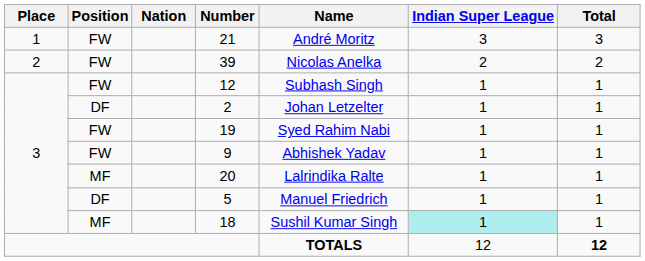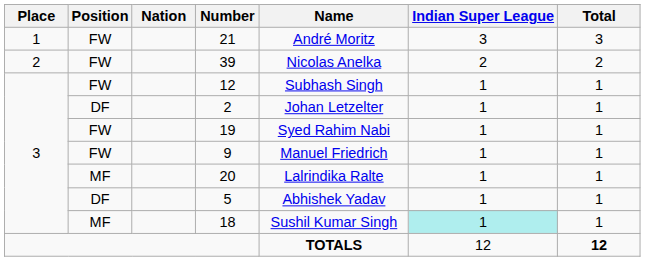 <table class="wikitable" style="font-size: 95%; text-align: center;">
 <tr>
 <th width=60>Place</th>
 <th width=60>Position</th>
 <th width=60>Nation</th>
 <th width=60>Number</th>
 <th width=150>Name</th>
 <th width=150><a href='#'>Indian Super League</a></th>
 <th width=80><strong>Total</strong></th>
 </tr>
 <tr>
 <td>1</td>
 <td>FW</td>
 <td></td>
 <td>21</td>
 <td><a href='#'>André Moritz</a></td>
 <td>3</td>
 <td>3</td>
 </tr>
 <tr>
 <td>2</td>
 <td>FW</td>
 <td></td>
 <td>39</td>
 <td><a href='#'>Nicolas Anelka</a></td>
 <td>2</td>
 <td>2</td>
 </tr>
 <tr>
 <td rowspan=7>3</td>
 <td>FW</td>
 <td></td>
 <td>12</td>
 <td><a href='#'>Subhash Singh</a></td>
 <td>1</td>
 <td>1</td>
 </tr>
 <tr>
 <td>DF</td>
 <td></td>
 <td>2</td>
 <td><a href='#'>Johan Letzelter</a></td>
 <td>1</td>
 <td>1</td>
 </tr>
 <tr>
 <td>FW</td>
 <td></td>
 <td>19</td>
 <td><a href='#'>Syed Rahim Nabi</a></td>
 <td>1</td>
 <td>1</td>
 </tr>
 <tr>
 <td>FW</td>
 <td></td>
 <td>9</td>
-<td><a href='#'>Abhishek Yadav</a></td>
+<td><a href='#'>Manuel Friedrich</a></td>
 <td>1</td>
 <td>1</td>
 </tr>
 <tr>
 <td>MF</td>
 <td></td>
 <td>20</td>
 <td><a href='#'>Lalrindika Ralte</a></td>
 <td>1</td>
 <td>1</td>
 </tr>
 <tr>
 <td>DF</td>
 <td></td>
 <td>5</td>
-<td><a href='#'>Manuel Friedrich</a></td>
+<td><a href='#'>Abhishek Yadav</a></td>
 <td>1</td>
 <td>1</td>
 </tr>
 <tr>
 <td>MF</td>
 <td></td>
 <td>18</td>
 <td><a href='#'>Sushil Kumar Singh</a></td>
 <td style="background: paleturquoise;">1</td>
 <td>1</td>
 </tr>
 <tr>
 <td colspan=4></td>
 <td><strong>TOTALS</strong></td>
 <td>12</td>
 <td><strong>12</strong></td>
 </tr>
 </table>
